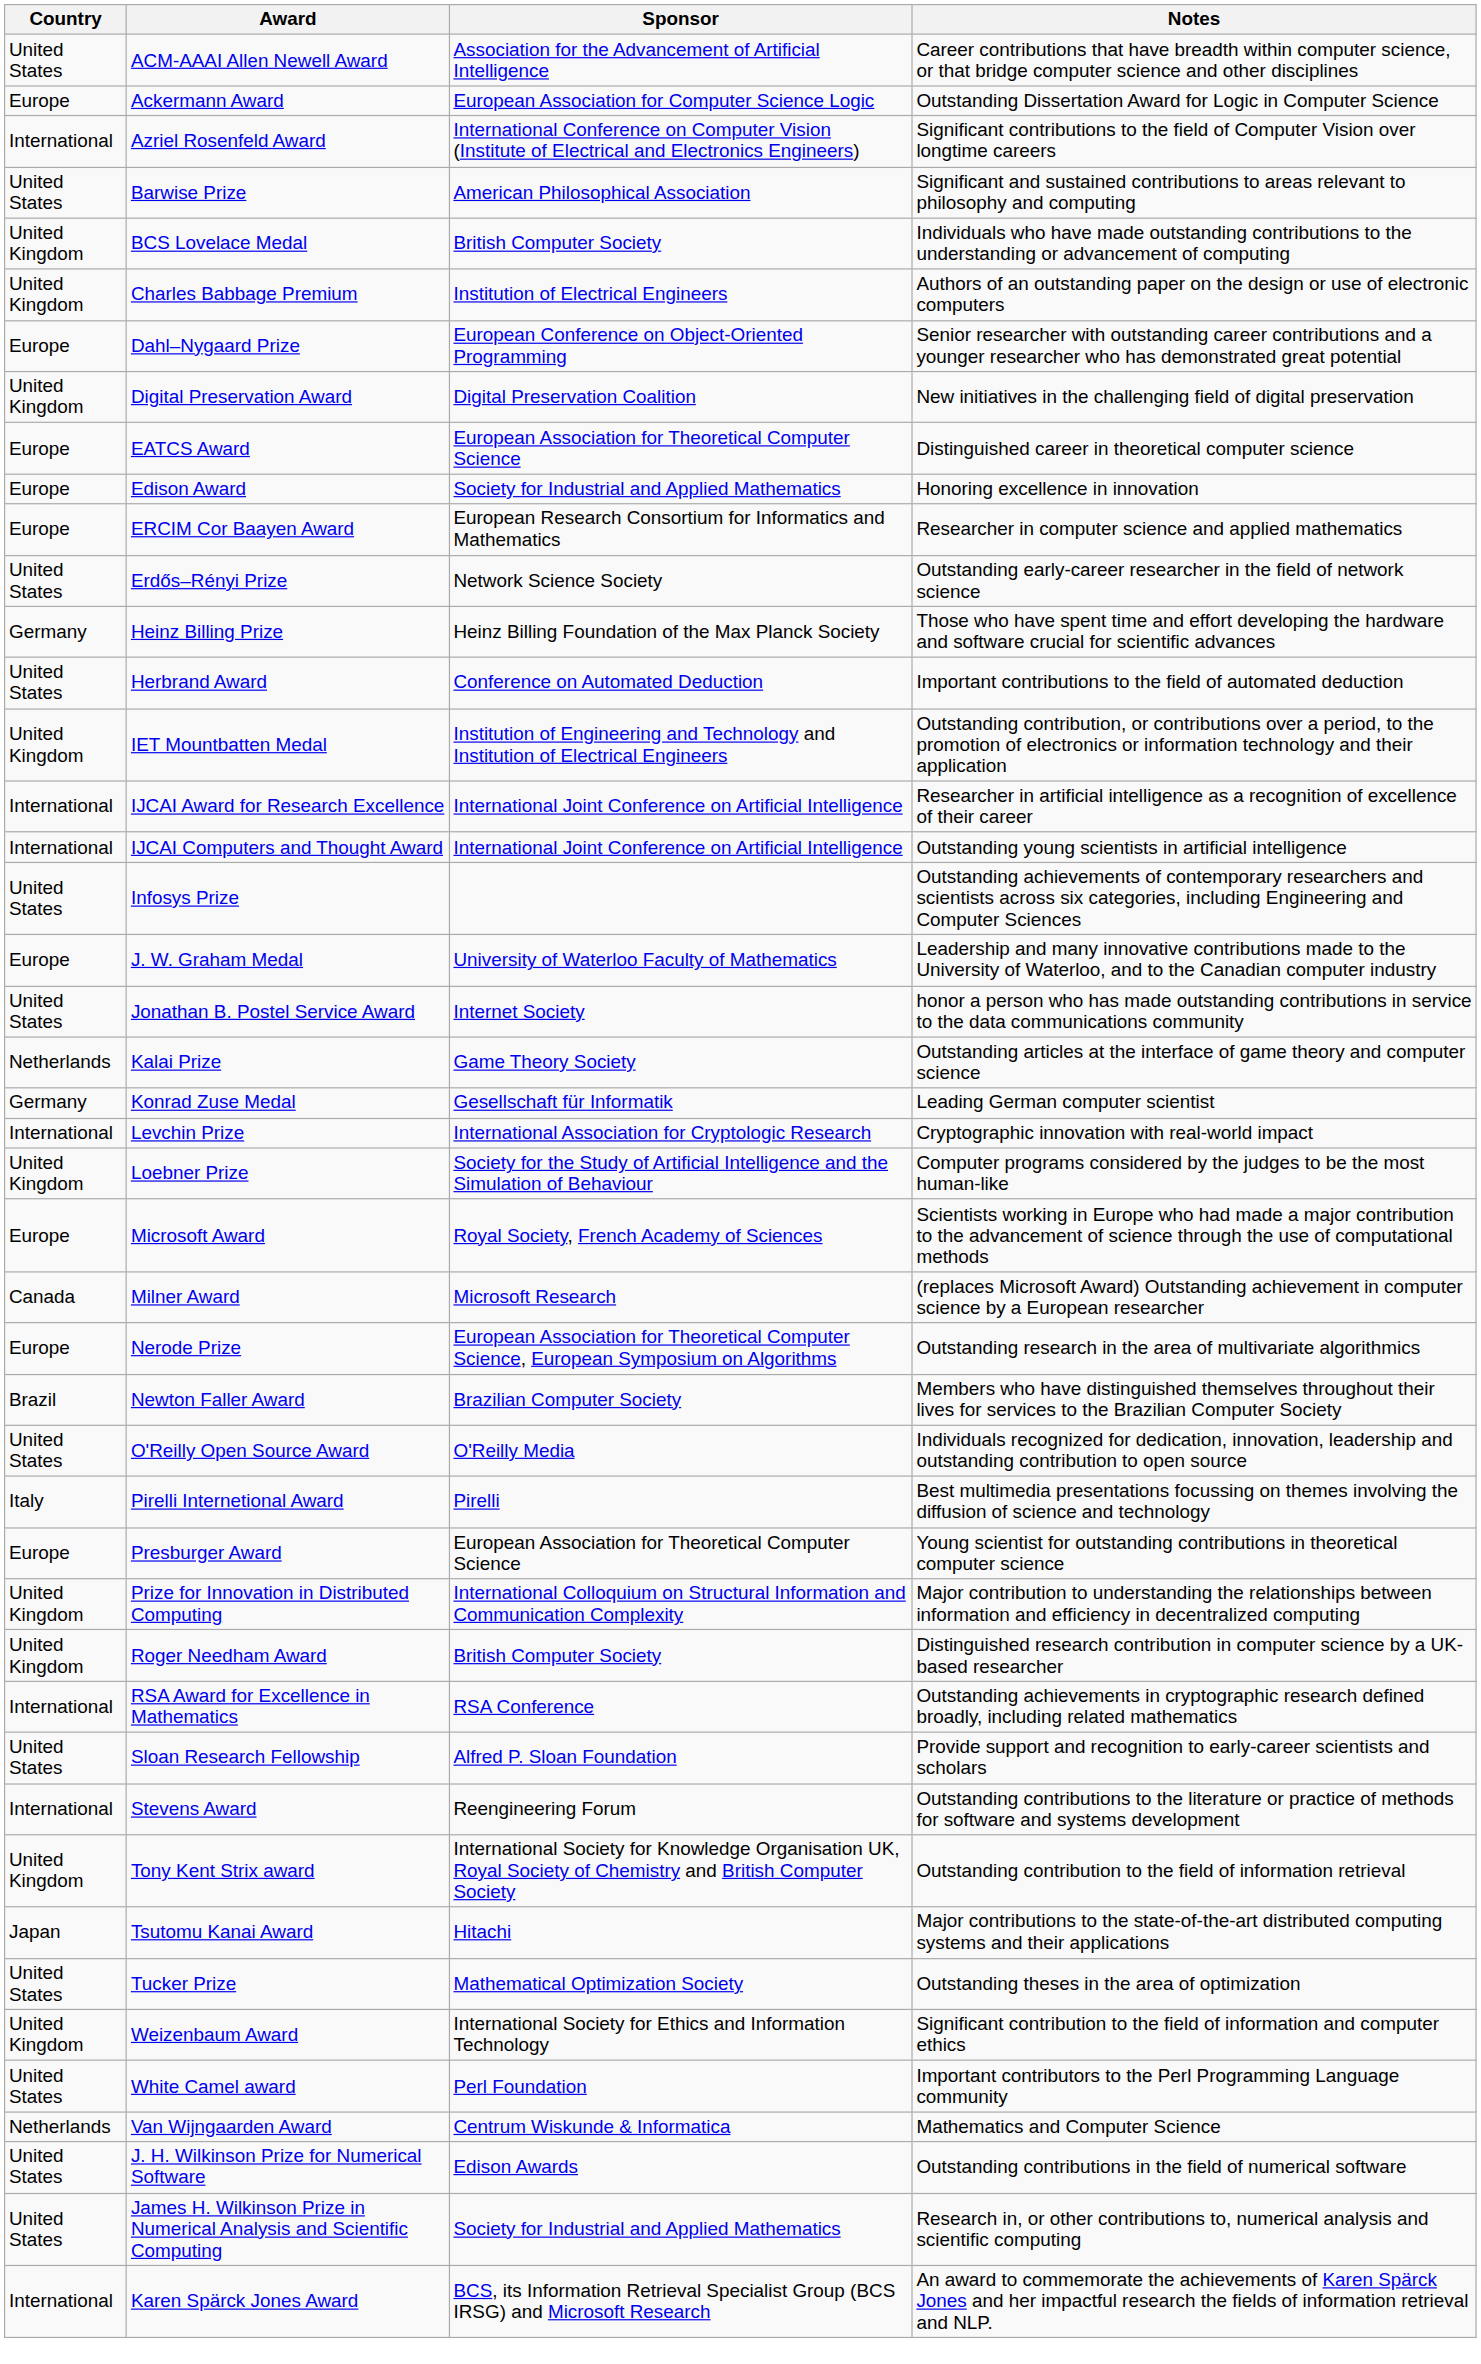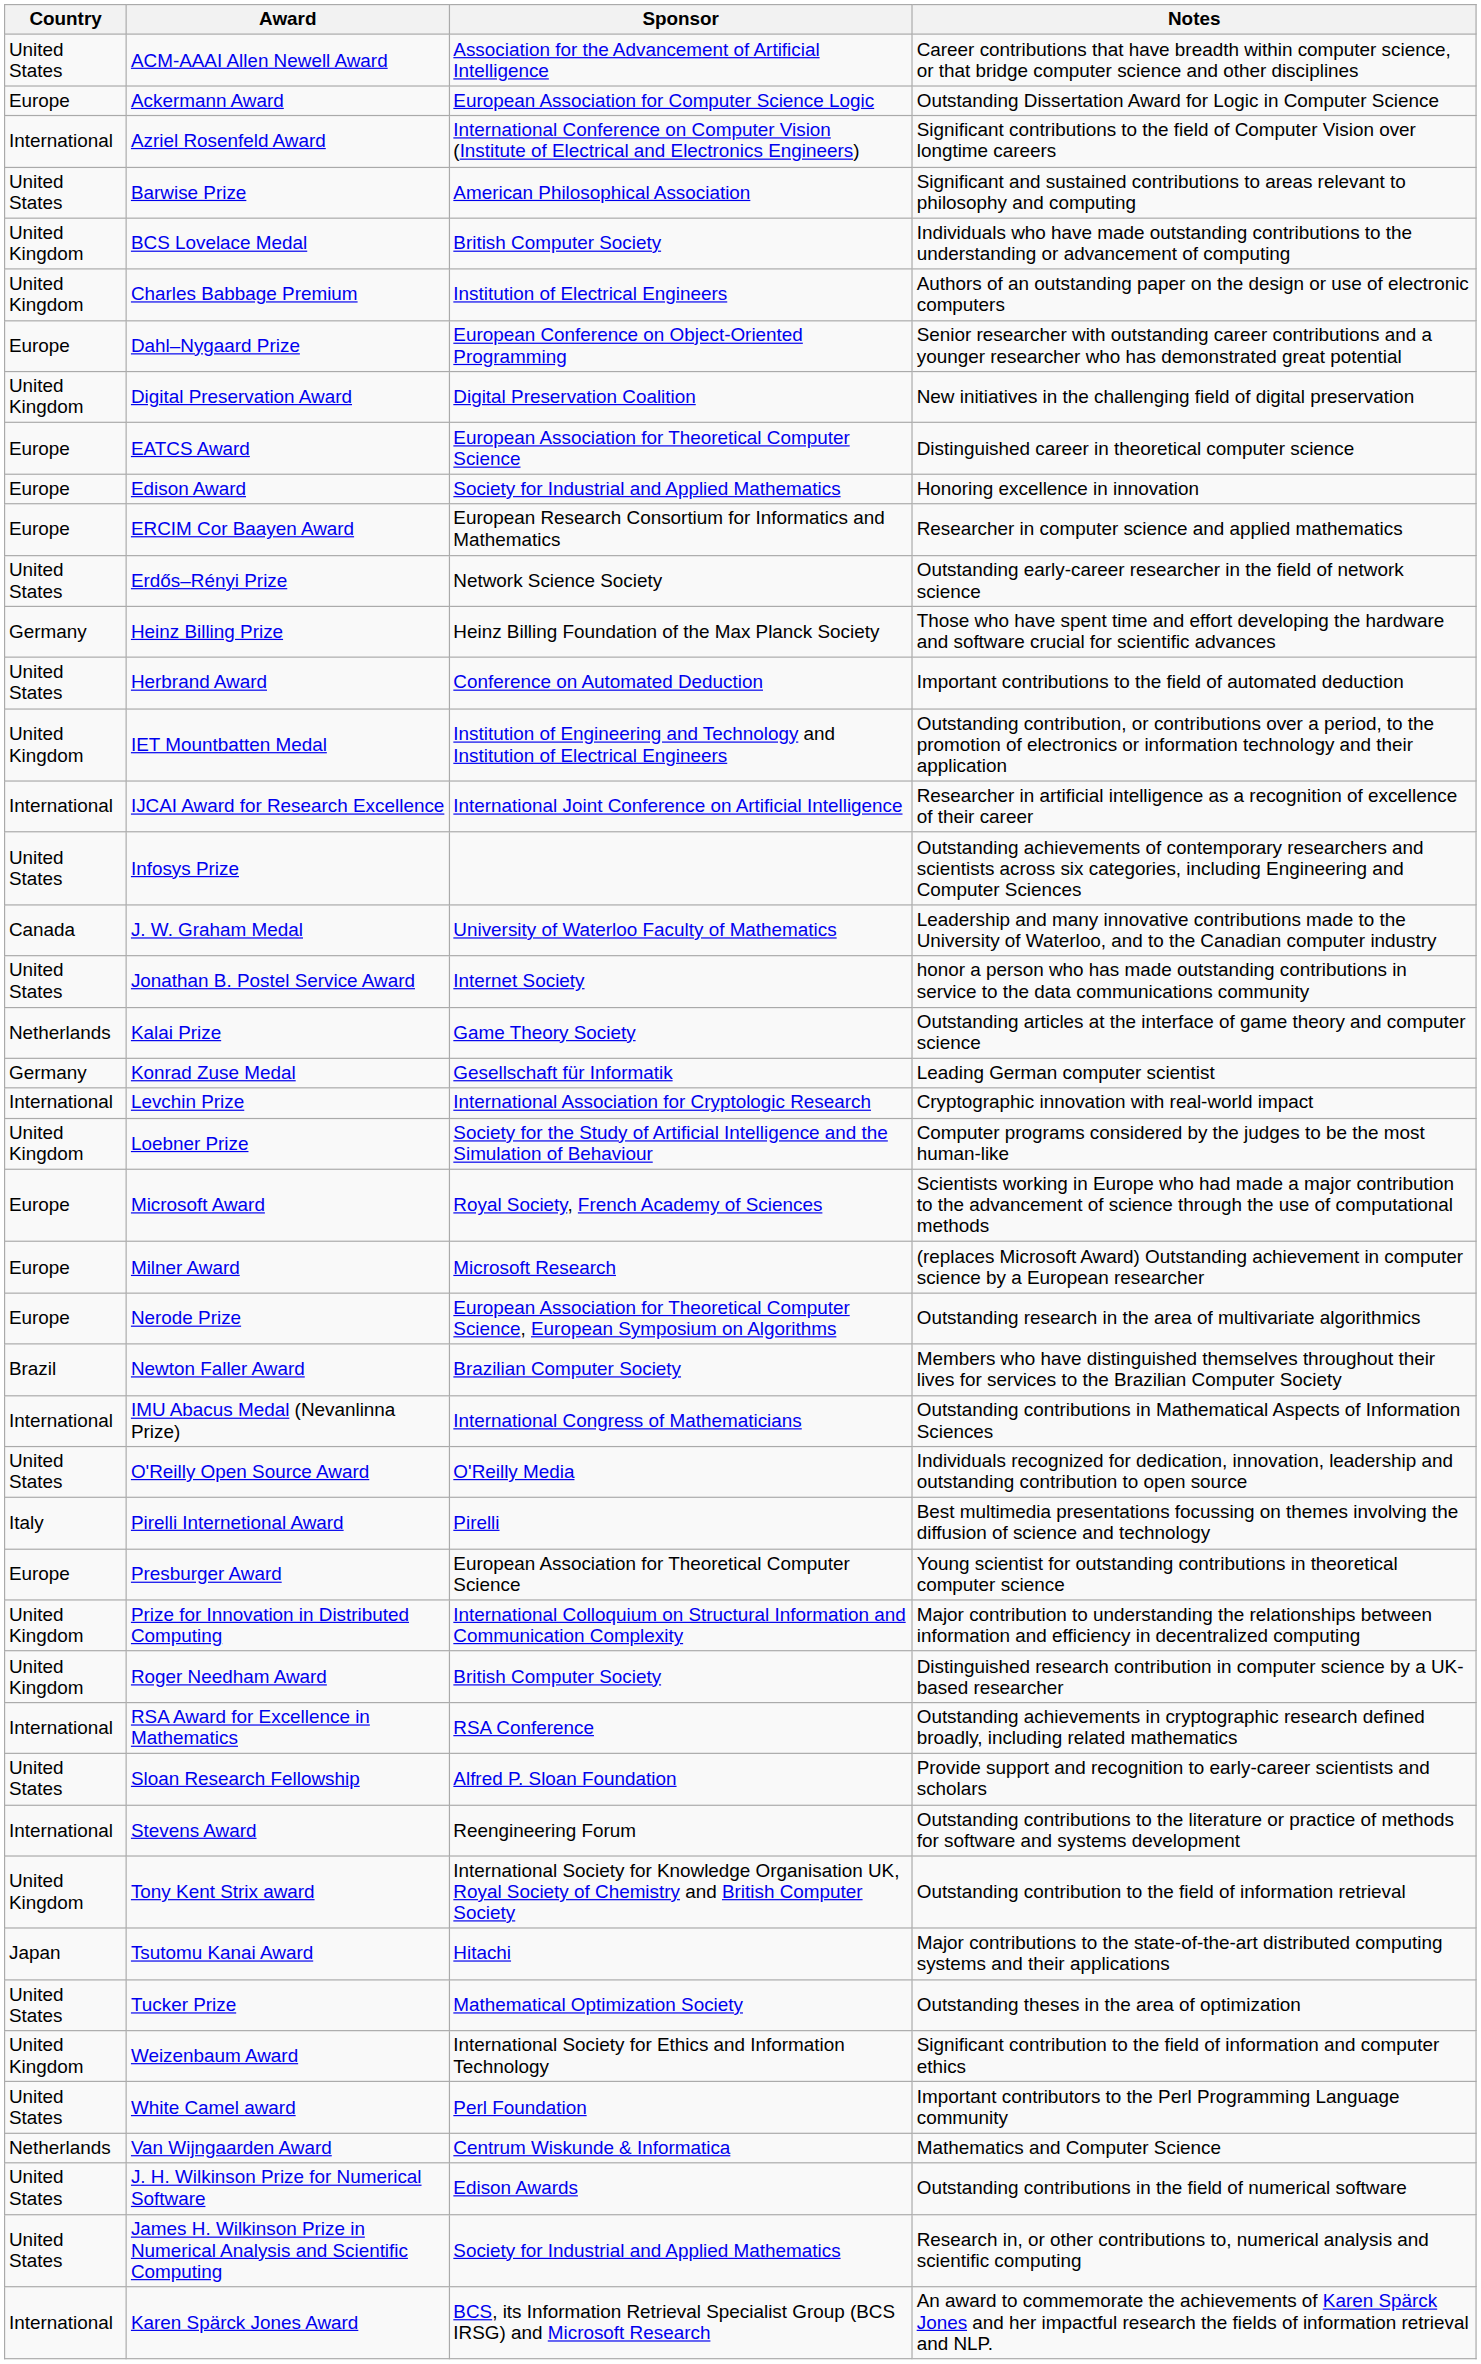 <table class="wikitable sortable">
 <tr>
 <th style="width:6em;">Country</th>
 <th>Award</th>
 <th>Sponsor</th>
 <th>Notes</th>
 </tr>
 <tr>
 <td>United States</td>
 <td><a href='#'>ACM-AAAI Allen Newell Award</a></td>
 <td><a href='#'>Association for the Advancement of Artificial Intelligence</a></td>
 <td>Career contributions that have breadth within computer science, or that bridge computer science and other disciplines</td>
 </tr>
 <tr>
 <td>Europe</td>
 <td><a href='#'>Ackermann Award</a></td>
 <td><a href='#'>European Association for Computer Science Logic</a></td>
 <td>Outstanding Dissertation Award for Logic in Computer Science</td>
 </tr>
 <tr>
 <td>International</td>
 <td><a href='#'>Azriel Rosenfeld Award</a></td>
 <td><a href='#'>International Conference on Computer Vision</a> (<a href='#'>Institute of Electrical and Electronics Engineers</a>)</td>
 <td>Significant contributions to the field of Computer Vision over longtime careers</td>
 </tr>
 <tr>
 <td>United States</td>
 <td><a href='#'>Barwise Prize</a></td>
 <td><a href='#'>American Philosophical Association</a></td>
 <td>Significant and sustained contributions to areas relevant to philosophy and computing</td>
 </tr>
 <tr>
 <td>United Kingdom</td>
 <td><a href='#'>BCS Lovelace Medal</a></td>
 <td><a href='#'>British Computer Society</a></td>
 <td>Individuals who have made outstanding contributions to the understanding or advancement of computing</td>
 </tr>
 <tr>
 <td>United Kingdom</td>
 <td><a href='#'>Charles Babbage Premium</a></td>
 <td><a href='#'>Institution of Electrical Engineers</a></td>
 <td>Authors of an outstanding paper on the design or use of electronic computers</td>
 </tr>
 <tr>
 <td>Europe</td>
 <td><a href='#'>Dahl–Nygaard Prize</a></td>
 <td><a href='#'>European Conference on Object-Oriented Programming</a></td>
 <td>Senior researcher with outstanding career contributions and a younger researcher who has demonstrated great potential</td>
 </tr>
 <tr>
 <td>United Kingdom</td>
 <td><a href='#'>Digital Preservation Award</a></td>
 <td><a href='#'>Digital Preservation Coalition</a></td>
 <td>New initiatives in the challenging field of digital preservation</td>
 </tr>
 <tr>
 <td>Europe</td>
 <td><a href='#'>EATCS Award</a></td>
 <td><a href='#'>European Association for Theoretical Computer Science</a></td>
 <td>Distinguished career in theoretical computer science</td>
 </tr>
 <tr>
 <td>Europe</td>
 <td><a href='#'>Edison Award</a></td>
 <td><a href='#'>Society for Industrial and Applied Mathematics</a></td>
 <td>Honoring excellence in innovation</td>
 </tr>
 <tr>
 <td>Europe</td>
 <td><a href='#'>ERCIM Cor Baayen Award</a></td>
 <td>European Research Consortium for Informatics and Mathematics</td>
 <td>Researcher in computer science and applied mathematics</td>
 </tr>
 <tr>
 <td>United States</td>
 <td><a href='#'>Erdős–Rényi Prize</a></td>
 <td>Network Science Society</td>
 <td>Outstanding early-career researcher in the field of network science</td>
 </tr>
 <tr>
 <td>Germany</td>
 <td><a href='#'>Heinz Billing Prize</a></td>
 <td>Heinz Billing Foundation of the Max Planck Society</td>
 <td>Those who have spent time and effort developing the hardware and software crucial for scientific advances</td>
 </tr>
 <tr>
 <td>United States</td>
 <td><a href='#'>Herbrand Award</a></td>
 <td><a href='#'>Conference on Automated Deduction</a></td>
 <td>Important contributions to the field of automated deduction</td>
 </tr>
 <tr>
 <td>United Kingdom</td>
 <td><a href='#'>IET Mountbatten Medal</a></td>
 <td><a href='#'>Institution of Engineering and Technology</a> and <a href='#'>Institution of Electrical Engineers</a></td>
 <td>Outstanding contribution, or contributions over a period, to the promotion of electronics or information technology and their application</td>
 </tr>
 <tr>
 <td>International</td>
 <td><a href='#'>IJCAI Award for Research Excellence</a></td>
 <td><a href='#'>International Joint Conference on Artificial Intelligence</a></td>
 <td>Researcher in artificial intelligence as a recognition of excellence of their career</td>
 </tr>
 <tr>
-<td>International</td>
-<td><a href='#'>IJCAI Computers and Thought Award</a></td>
-<td><a href='#'>International Joint Conference on Artificial Intelligence</a></td>
-<td>Outstanding young scientists in artificial intelligence</td>
-</tr>
-<tr>
 <td>United States</td>
 <td><a href='#'>Infosys Prize</a></td>
 <td></td>
 <td>Outstanding achievements of contemporary researchers and scientists across six categories, including Engineering and Computer Sciences</td>
 </tr>
 <tr>
-<td>Europe</td>
+<td>Canada</td>
 <td><a href='#'>J. W. Graham Medal</a></td>
 <td><a href='#'>University of Waterloo Faculty of Mathematics</a></td>
 <td>Leadership and many innovative contributions made to the University of Waterloo, and to the Canadian computer industry</td>
 </tr>
 <tr>
 <td>United States</td>
 <td><a href='#'>Jonathan B. Postel Service Award</a></td>
 <td><a href='#'>Internet Society</a></td>
 <td>honor a person who has made outstanding contributions in service to the data communications community</td>
 </tr>
 <tr>
 <td>Netherlands</td>
 <td><a href='#'>Kalai Prize</a></td>
 <td><a href='#'>Game Theory Society</a></td>
 <td>Outstanding articles at the interface of game theory and computer science</td>
 </tr>
 <tr>
 <td>Germany</td>
 <td><a href='#'>Konrad Zuse Medal</a></td>
 <td><a href='#'>Gesellschaft für Informatik</a></td>
 <td>Leading German computer scientist</td>
 </tr>
 <tr>
 <td>International</td>
 <td><a href='#'>Levchin Prize</a></td>
 <td><a href='#'>International Association for Cryptologic Research</a></td>
 <td>Cryptographic innovation with real-world impact</td>
 </tr>
 <tr>
 <td>United Kingdom</td>
 <td><a href='#'>Loebner Prize</a></td>
 <td><a href='#'>Society for the Study of Artificial Intelligence and the Simulation of Behaviour</a></td>
 <td>Computer programs considered by the judges to be the most human-like</td>
 </tr>
 <tr>
 <td>Europe</td>
 <td><a href='#'>Microsoft Award</a></td>
 <td><a href='#'>Royal Society</a>, <a href='#'>French Academy of Sciences</a></td>
 <td>Scientists working in Europe who had made a major contribution to the advancement of science through the use of computational methods</td>
 </tr>
 <tr>
-<td>Canada</td>
+<td>Europe</td>
 <td><a href='#'>Milner Award</a></td>
 <td><a href='#'>Microsoft Research</a></td>
 <td>(replaces Microsoft Award) Outstanding achievement in computer science by a European researcher</td>
 </tr>
 <tr>
 <td>Europe</td>
 <td><a href='#'>Nerode Prize</a></td>
 <td><a href='#'>European Association for Theoretical Computer Science</a>, <a href='#'>European Symposium on Algorithms</a></td>
 <td>Outstanding research in the area of multivariate algorithmics</td>
 </tr>
 <tr>
 <td>Brazil</td>
 <td><a href='#'>Newton Faller Award</a></td>
 <td><a href='#'>Brazilian Computer Society</a></td>
 <td>Members who have distinguished themselves throughout their lives for services to the Brazilian Computer Society</td>
+</tr>
+<tr>
+<td>International</td>
+<td><a href='#'>IMU Abacus Medal</a> (Nevanlinna Prize)</td>
+<td><a href='#'>International Congress of Mathematicians</a></td>
+<td>Outstanding contributions in Mathematical Aspects of Information Sciences</td>
 </tr>
 <tr>
 <td>United States</td>
 <td><a href='#'>O'Reilly Open Source Award</a></td>
 <td><a href='#'>O'Reilly Media</a></td>
 <td>Individuals recognized for dedication, innovation, leadership and outstanding contribution to open source</td>
 </tr>
 <tr>
 <td>Italy</td>
 <td><a href='#'>Pirelli Internetional Award</a></td>
 <td><a href='#'>Pirelli</a></td>
 <td>Best multimedia presentations focussing on themes involving the diffusion of science and technology</td>
 </tr>
 <tr>
 <td>Europe</td>
 <td><a href='#'>Presburger Award</a></td>
 <td>European Association for Theoretical Computer Science</td>
 <td>Young scientist for outstanding contributions in theoretical computer science</td>
 </tr>
 <tr>
 <td>United Kingdom</td>
 <td><a href='#'>Prize for Innovation in Distributed Computing</a></td>
 <td><a href='#'>International Colloquium on Structural Information and Communication Complexity</a></td>
 <td>Major contribution to understanding the relationships between information and efficiency in decentralized computing</td>
 </tr>
 <tr>
 <td>United Kingdom</td>
 <td><a href='#'>Roger Needham Award</a></td>
 <td><a href='#'>British Computer Society</a></td>
 <td>Distinguished research contribution in computer science by a UK-based researcher</td>
 </tr>
 <tr>
 <td>International</td>
 <td><a href='#'>RSA Award for Excellence in Mathematics</a></td>
 <td><a href='#'>RSA Conference</a></td>
 <td>Outstanding achievements in cryptographic research defined broadly, including related mathematics</td>
 </tr>
 <tr>
 <td>United States</td>
 <td><a href='#'>Sloan Research Fellowship</a></td>
 <td><a href='#'>Alfred P. Sloan Foundation</a></td>
 <td>Provide support and recognition to early-career scientists and scholars</td>
 </tr>
 <tr>
 <td>International</td>
 <td><a href='#'>Stevens Award</a></td>
 <td>Reengineering Forum</td>
 <td>Outstanding contributions to the literature or practice of methods for software and systems development</td>
 </tr>
 <tr>
 <td>United Kingdom</td>
 <td><a href='#'>Tony Kent Strix award</a></td>
 <td>International Society for Knowledge Organisation UK, <a href='#'>Royal Society of Chemistry</a>  and <a href='#'>British Computer Society</a></td>
 <td>Outstanding contribution to the field of information retrieval</td>
 </tr>
 <tr>
 <td>Japan</td>
 <td><a href='#'>Tsutomu Kanai Award</a></td>
 <td><a href='#'>Hitachi</a></td>
 <td>Major contributions to the state-of-the-art distributed computing systems and their applications</td>
 </tr>
 <tr>
 <td>United States</td>
 <td><a href='#'>Tucker Prize</a></td>
 <td><a href='#'>Mathematical Optimization Society</a></td>
 <td>Outstanding theses in the area of optimization</td>
 </tr>
 <tr>
 <td>United Kingdom</td>
 <td><a href='#'>Weizenbaum Award</a></td>
 <td>International Society for Ethics and Information Technology</td>
 <td>Significant contribution to the field of information and computer ethics</td>
 </tr>
 <tr>
 <td>United States</td>
 <td><a href='#'>White Camel award</a></td>
 <td><a href='#'>Perl Foundation</a></td>
 <td>Important contributors to the Perl Programming Language community</td>
 </tr>
 <tr>
 <td>Netherlands</td>
 <td><a href='#'>Van Wijngaarden Award</a></td>
 <td><a href='#'>Centrum Wiskunde & Informatica</a></td>
 <td>Mathematics and Computer Science</td>
 </tr>
 <tr>
 <td>United States</td>
 <td><a href='#'>J. H. Wilkinson Prize for Numerical Software</a></td>
 <td><a href='#'>Edison Awards</a></td>
 <td>Outstanding contributions in the field of numerical software</td>
 </tr>
 <tr>
 <td>United States</td>
 <td><a href='#'>James H. Wilkinson Prize in Numerical Analysis and Scientific Computing</a></td>
 <td><a href='#'>Society for Industrial and Applied Mathematics</a></td>
 <td>Research in, or other contributions to, numerical analysis and scientific computing</td>
 </tr>
 <tr>
 <td>International</td>
 <td><a href='#'>Karen Spärck Jones Award</a></td>
 <td><a href='#'>BCS</a>, its Information Retrieval Specialist Group (BCS IRSG) and <a href='#'>Microsoft Research</a></td>
 <td>An award to commemorate the achievements of <a href='#'>Karen Spärck Jones</a> and her impactful research the fields of information retrieval and NLP.</td>
 </tr>
 </table>
